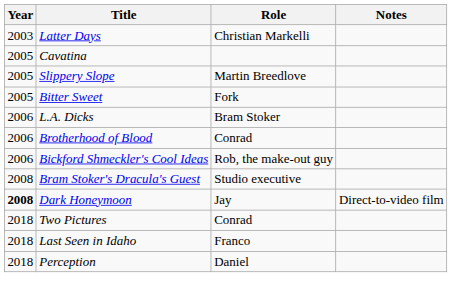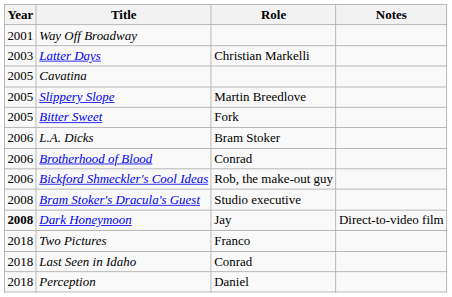 <table class="wikitable sortable">
 <tr>
 <th>Year</th>
 <th>Title</th>
 <th>Role</th>
 <th class="unsortable">Notes</th>
+</tr>
+<tr>
+<td>2001</td>
+<td><em>Way Off Broadway</em></td>
+<td></td>
+<td></td>
 </tr>
 <tr>
 <td>2003</td>
 <td><em><a href='#'>Latter Days</a></em></td>
 <td>Christian Markelli</td>
 <td></td>
 </tr>
 <tr>
 <td>2005</td>
 <td><em>Cavatina</em></td>
 <td></td>
 <td></td>
 </tr>
 <tr>
 <td>2005</td>
 <td><em><a href='#'>Slippery Slope</a></em></td>
 <td>Martin Breedlove</td>
 <td></td>
 </tr>
 <tr>
 <td>2005</td>
 <td><em><a href='#'>Bitter Sweet</a></em></td>
 <td>Fork</td>
 <td></td>
 </tr>
 <tr>
 <td>2006</td>
 <td><em>L.A. Dicks</em></td>
 <td>Bram Stoker</td>
 <td></td>
 </tr>
 <tr>
 <td>2006</td>
 <td><em><a href='#'>Brotherhood of Blood</a></em></td>
 <td>Conrad</td>
 <td></td>
 </tr>
 <tr>
 <td>2006</td>
 <td><em><a href='#'>Bickford Shmeckler's Cool Ideas</a></em></td>
 <td>Rob, the make-out guy</td>
 <td></td>
 </tr>
 <tr>
 <td>2008</td>
 <td><em><a href='#'>Bram Stoker's Dracula's Guest</a></em></td>
 <td>Studio executive</td>
 <td></td>
 </tr>
 <tr>
 <td><strong>2008</strong></td>
 <td><em><a href='#'>Dark Honeymoon</a></em></td>
 <td>Jay</td>
 <td>Direct-to-video film</td>
 </tr>
 <tr>
 <td>2018</td>
 <td><em>Two Pictures</em></td>
-<td>Conrad</td>
+<td>Franco</td>
 <td></td>
 </tr>
 <tr>
 <td>2018</td>
 <td><em>Last Seen in Idaho</em></td>
-<td>Franco</td>
+<td>Conrad</td>
 <td></td>
 </tr>
 <tr>
 <td>2018</td>
 <td><em>Perception</em></td>
 <td>Daniel</td>
 <td></td>
 </tr>
 </table>
